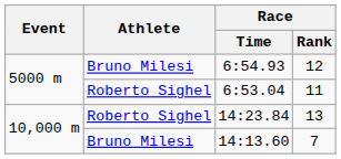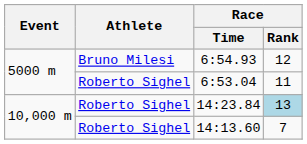 <table class="wikitable" border="1" style="font-size:90%">
 <tr>
 <th rowspan=2>Event</th>
 <th rowspan=2>Athlete</th>
 <th colspan=2>Race</th>
 </tr>
 <tr>
 <th>Time</th>
 <th>Rank</th>
 </tr>
 <tr>
 <td rowspan=2>5000 m</td>
 <td><a href='#'>Bruno Milesi</a></td>
 <td align=center>6:54.93</td>
 <td align=center>12</td>
 </tr>
 <tr>
 <td><a href='#'>Roberto Sighel</a></td>
 <td align=center>6:53.04</td>
 <td align=center>11</td>
 </tr>
 <tr>
 <td rowspan=2>10,000 m</td>
 <td><a href='#'>Roberto Sighel</a></td>
 <td align=center>14:23.84</td>
-<td align=center>13</td>
+<td align=center style="background: lightblue;">13</td>
 </tr>
 <tr>
-<td><a href='#'>Bruno Milesi</a></td>
+<td><a href='#'>Roberto Sighel</a></td>
 <td align=center>14:13.60</td>
 <td align=center>7</td>
 </tr>
 </table>
